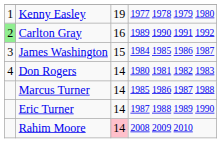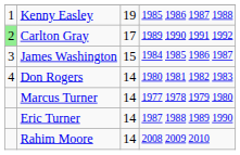 <table class="wikitable">
 <tr>
 </tr>
 <tr>
 <td>1</td>
 <td><a href='#'>Kenny Easley</a></td>
 <td>19</td>
-<td style="font-size:80%;"><a href='#'>1977</a> <a href='#'>1978</a> <a href='#'>1979</a> <a href='#'>1980</a></td>
+<td style="font-size:80%;"><a href='#'>1985</a> <a href='#'>1986</a> <a href='#'>1987</a> <a href='#'>1988</a></td>
 </tr>
 <tr>
 <td style="background: lightgreen;">2</td>
 <td><a href='#'>Carlton Gray</a></td>
-<td>16</td>
+<td>17</td>
 <td style="font-size:80%;"><a href='#'>1989</a> <a href='#'>1990</a> <a href='#'>1991</a> <a href='#'>1992</a></td>
 </tr>
 <tr>
 <td>3</td>
 <td><a href='#'>James Washington</a></td>
 <td>15</td>
 <td style="font-size:80%;"><a href='#'>1984</a> <a href='#'>1985</a> <a href='#'>1986</a> <a href='#'>1987</a></td>
 </tr>
 <tr>
 <td>4</td>
 <td><a href='#'>Don Rogers</a></td>
 <td>14</td>
 <td style="font-size:80%;"><a href='#'>1980</a> <a href='#'>1981</a> <a href='#'>1982</a> <a href='#'>1983</a></td>
 </tr>
 <tr>
 <td></td>
 <td><a href='#'>Marcus Turner</a></td>
 <td>14</td>
-<td style="font-size:80%;"><a href='#'>1985</a> <a href='#'>1986</a> <a href='#'>1987</a> <a href='#'>1988</a></td>
+<td style="font-size:80%;"><a href='#'>1977</a> <a href='#'>1978</a> <a href='#'>1979</a> <a href='#'>1980</a></td>
 </tr>
 <tr>
 <td></td>
 <td><a href='#'>Eric Turner</a></td>
 <td>14</td>
 <td style="font-size:80%;"><a href='#'>1987</a> <a href='#'>1988</a> <a href='#'>1989</a> <a href='#'>1990</a></td>
 </tr>
 <tr>
 <td></td>
 <td><a href='#'>Rahim Moore</a></td>
-<td style="background: pink;">14</td>
+<td>14</td>
 <td style="font-size:80%;"><a href='#'>2008</a> <a href='#'>2009</a> <a href='#'>2010</a></td>
 </tr>
 </table>
